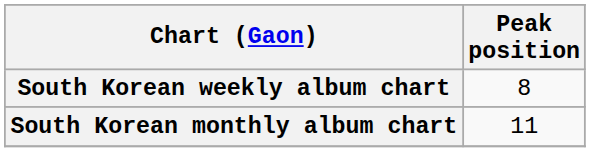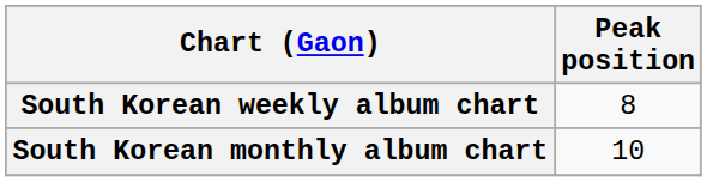 <table class="wikitable sortable plainrowheaders">
 <tr>
 <th>Chart (<a href='#'>Gaon</a>)</th>
 <th>Peak<br>position</th>
 </tr>
 <tr>
 <th scope="row">South Korean weekly album chart</th>
 <td align="center">8</td>
 </tr>
 <tr>
 <th scope="row">South Korean monthly album chart</th>
-<td align="center">11</td>
+<td align="center">10</td>
 </tr>
 <tr>
 </tr>
 </table>
